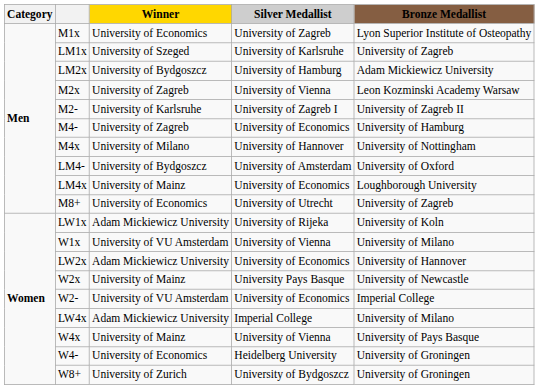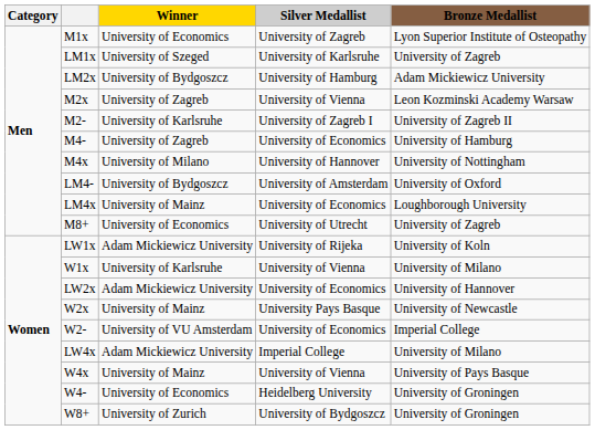 <table class=wikitable style="font-size:90%;">
 <tr>
 <th>Category</th>
 <th></th>
 <th style="background:#FFD700;">Winner</th>
 <th style="background:#CECECE;">Silver Medallist</th>
 <th style="background:#855E42;">Bronze Medallist</th>
 </tr>
 <tr>
 <td rowspan=10><strong>Men</strong></td>
 <td>M1x</td>
 <td>University of Economics  <br> </td>
 <td>University of Zagreb <br> </td>
 <td>Lyon Superior Institute of Osteopathy <br> </td>
 </tr>
 <tr>
 <td>LM1x</td>
 <td>University of Szeged <br> </td>
 <td>University of Karlsruhe <br> </td>
 <td>University of Zagreb<br> </td>
 </tr>
 <tr>
 <td>LM2x</td>
 <td>University of Bydgoszcz <br> </td>
 <td>University of Hamburg <br> </td>
 <td>Adam Mickiewicz University<br> </td>
 </tr>
 <tr>
 <td>M2x</td>
 <td>University of Zagreb   <br> </td>
 <td>University of Vienna<br> </td>
 <td>Leon Kozminski Academy Warsaw<br> </td>
 </tr>
 <tr>
 <td>M2-</td>
 <td>University of Karlsruhe <br> </td>
 <td>University of Zagreb I <br> </td>
 <td>University of Zagreb II <br> </td>
 </tr>
 <tr>
 <td>M4-</td>
 <td>University of Zagreb  <br> </td>
 <td>University of Economics<br> </td>
 <td>University of Hamburg <br> </td>
 </tr>
 <tr>
 <td>M4x</td>
 <td>University of Milano   <br> </td>
 <td>University of Hannover <br> </td>
 <td>University of Nottingham <br> </td>
 </tr>
 <tr>
 <td>LM4-</td>
 <td>University of Bydgoszcz  <br> </td>
 <td>University of Amsterdam<br> </td>
 <td>University of Oxford <br> </td>
 </tr>
 <tr>
 <td>LM4x</td>
 <td>University of Mainz <br> </td>
 <td>University of Economics<br> </td>
 <td>Loughborough University <br> </td>
 </tr>
 <tr>
 <td>M8+</td>
 <td>University of Economics <br> </td>
 <td>University of Utrecht<br> </td>
 <td>University of Zagreb <br></td>
 </tr>
 <tr>
 <td rowspan=9><strong>Women</strong></td>
 <td>LW1x</td>
 <td>Adam Mickiewicz University <br> </td>
 <td>University of Rijeka<br> </td>
 <td>University of Koln  <br> </td>
 </tr>
 <tr>
 <td>W1x</td>
-<td>University of VU Amsterdam  <br> </td>
+<td>University of Karlsruhe  <br> </td>
 <td>University of Vienna  <br> </td>
 <td>University of Milano<br> </td>
 </tr>
 <tr>
 <td>LW2x</td>
 <td>Adam Mickiewicz University  <br> </td>
 <td>University of Economics <br> </td>
 <td>University of Hannover <br> </td>
 </tr>
 <tr>
 <td>W2x</td>
 <td>University of Mainz <br> </td>
 <td>University Pays Basque<br> </td>
 <td>University of Newcastle<br> </td>
 </tr>
 <tr>
 <td>W2-</td>
 <td>University of VU Amsterdam  <br> </td>
 <td>University of Economics<br> </td>
 <td>Imperial College<br> </td>
 </tr>
 <tr>
 <td>LW4x</td>
 <td>Adam Mickiewicz University <br> </td>
 <td>Imperial College<br> </td>
 <td>University of Milano <br> </td>
 </tr>
 <tr>
 <td>W4x</td>
 <td>University of Mainz <br> </td>
 <td>University of Vienna <br> </td>
 <td>University of Pays Basque <br> </td>
 </tr>
 <tr>
 <td>W4-</td>
 <td>University of Economics <br> </td>
 <td>Heidelberg University<br>  </td>
 <td>University of Groningen<br> </td>
 </tr>
 <tr>
 <td>W8+</td>
 <td>University of Zurich <br> </td>
 <td>University of Bydgoszcz <br> </td>
 <td>University of Groningen<br>  </td>
 </tr>
 </table>
